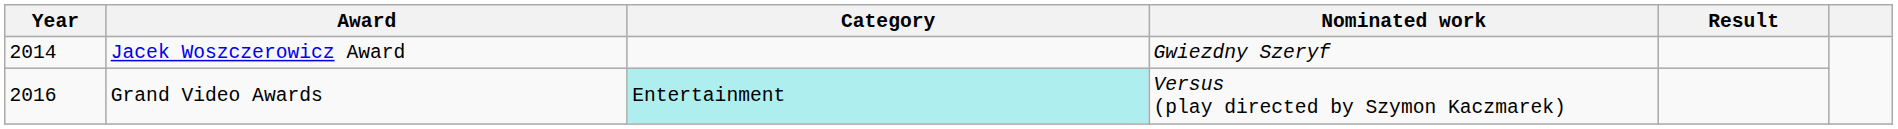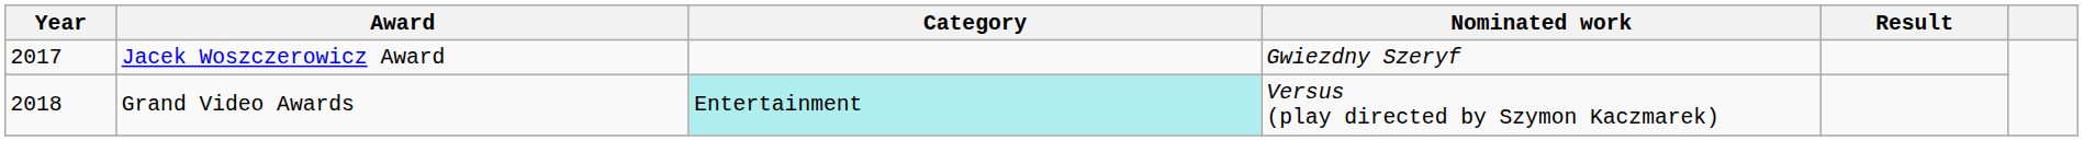 <table class="wikitable sortable">
 <tr>
 <th width=1%>Year</th>
 <th width=8%>Award</th>
 <th width=8%>Category</th>
 <th width=8%>Nominated work</th>
 <th width=2%>Result</th>
 <th width=1% class="unsortable"></th>
 </tr>
 <tr>
-<td>2014</td>
+<td>2017</td>
 <td><a href='#'>Jacek Woszczerowicz</a> Award</td>
 <td></td>
 <td><em>Gwiezdny Szeryf</em></td>
 <td></td>
 <td rowspan=2></td>
 </tr>
 <tr>
-<td>2016</td>
+<td>2018</td>
 <td>Grand Video Awards</td>
 <td style="background: paleturquoise;">Entertainment</td>
 <td><em>Versus</em><br>(play directed by Szymon Kaczmarek)</td>
 <td></td>
 </tr>
 </table>
